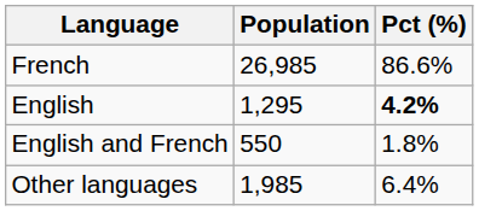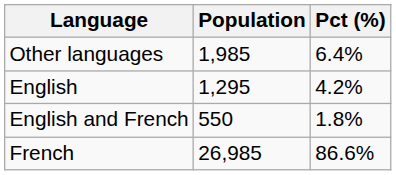 <table class="wikitable">
 <tr>
 <th>Language</th>
 <th>Population</th>
 <th>Pct (%)</th>
 </tr>
 <tr>
-<td>French</td>
-<td>26,985</td>
-<td>86.6%</td>
+<td>Other languages</td>
+<td>1,985</td>
+<td>6.4%</td>
 </tr>
 <tr>
 <td>English</td>
 <td>1,295</td>
-<td><strong>4.2%</strong></td>
+<td>4.2%</td>
 </tr>
 <tr>
 <td>English and French</td>
 <td>550</td>
 <td>1.8%</td>
 </tr>
 <tr>
-<td>Other languages</td>
-<td>1,985</td>
-<td>6.4%</td>
+<td>French</td>
+<td>26,985</td>
+<td>86.6%</td>
 </tr>
 </table>
